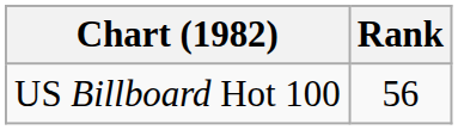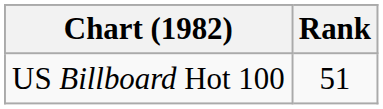 <table class="wikitable">
 <tr>
 <th align="left">Chart (1982)</th>
 <th style="text-align:center;">Rank</th>
 </tr>
 <tr>
 <td>US <em>Billboard</em> Hot 100</td>
-<td style="text-align:center;">56</td>
+<td style="text-align:center;">51</td>
 </tr>
 </table>
